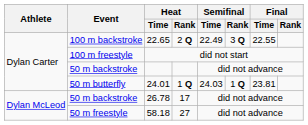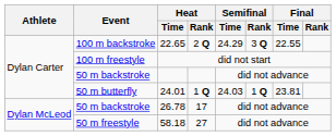 <table class=wikitable style="font-size:90%">
 <tr>
 <th rowspan=2>Athlete</th>
 <th rowspan=2>Event</th>
 <th colspan="2">Heat</th>
 <th colspan="2">Semifinal</th>
 <th colspan="2">Final</th>
 </tr>
 <tr style="font-size:95%">
 <th>Time</th>
 <th>Rank</th>
 <th>Time</th>
 <th>Rank</th>
 <th>Time</th>
 <th>Rank</th>
 </tr>
 <tr align=center>
 <td align=left rowspan=4>Dylan Carter</td>
 <td align=left><a href='#'>100 m backstroke</a></td>
 <td>22.65</td>
 <td>2 <strong>Q</strong></td>
-<td>22.49</td>
+<td>24.29</td>
 <td>3<strong> Q</strong></td>
 <td>22.55</td>
 <td></td>
 </tr>
 <tr align=center>
 <td align=left><a href='#'>100 m freestyle</a></td>
 <td colspan=6>did not start</td>
 </tr>
 <tr align=center>
 <td align=left><a href='#'>50 m backstroke</a></td>
 <td></td>
 <td></td>
 <td colspan=4>did not advance</td>
 </tr>
 <tr align=center>
 <td align=left><a href='#'>50 m butterfly</a></td>
 <td>24.01</td>
 <td>1 <strong>Q</strong></td>
 <td>24.03</td>
 <td>1 <strong>Q</strong></td>
 <td>23.81</td>
 <td></td>
 </tr>
 <tr align=center>
 <td align=left rowspan=2><a href='#'>Dylan McLeod</a></td>
 <td align=left><a href='#'>50 m backstroke</a></td>
 <td>26.78</td>
 <td>17</td>
 <td colspan=4>did not advance</td>
 </tr>
 <tr align=center>
 <td align=left><a href='#'>50 m freestyle</a></td>
 <td>58.18</td>
 <td>27</td>
 <td colspan=4>did not advance</td>
 </tr>
 </table>
